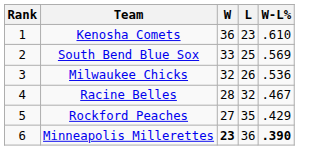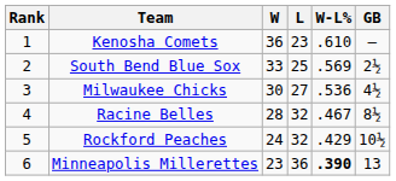 <table class="wikitable" style="text-align:center;">
 <tr>
 <th>Rank</th>
 <th>Team</th>
 <th>W</th>
 <th>L</th>
 <th>W-L%</th>
+<th>GB</th>
 </tr>
 <tr>
 <td>1</td>
 <td><a href='#'>Kenosha Comets</a></td>
 <td>36</td>
 <td>23</td>
 <td>.610</td>
+<td>–</td>
 </tr>
 <tr>
 <td>2</td>
 <td><a href='#'>South Bend Blue Sox</a></td>
 <td>33</td>
 <td>25</td>
 <td>.569</td>
+<td>2½</td>
 </tr>
 <tr>
 <td>3</td>
 <td><a href='#'>Milwaukee Chicks</a></td>
-<td>32</td>
-<td>26</td>
+<td>30</td>
+<td>27</td>
 <td>.536</td>
+<td>4½</td>
 </tr>
 <tr>
 <td>4</td>
 <td><a href='#'>Racine Belles</a></td>
 <td>28</td>
 <td>32</td>
 <td>.467</td>
+<td>8½</td>
 </tr>
 <tr>
 <td>5</td>
 <td><a href='#'>Rockford Peaches</a></td>
-<td>27</td>
-<td>35</td>
+<td>24</td>
+<td>32</td>
 <td>.429</td>
+<td>10½</td>
 </tr>
 <tr>
 <td>6</td>
 <td><a href='#'>Minneapolis Millerettes</a></td>
-<td><strong>23</strong></td>
+<td>23</td>
 <td>36</td>
 <td><strong>.390</strong></td>
+<td>13</td>
 </tr>
 </table>
